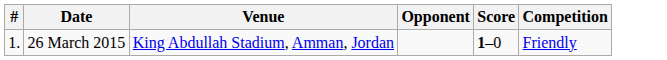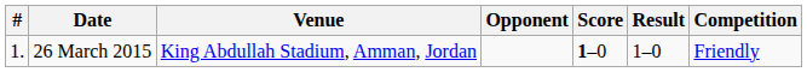 <table class="wikitable">
 <tr>
 <th>#</th>
 <th>Date</th>
 <th>Venue</th>
 <th>Opponent</th>
 <th>Score</th>
+<th>Result</th>
 <th>Competition</th>
 </tr>
 <tr>
 <td>1.</td>
 <td>26 March 2015</td>
 <td><a href='#'>King Abdullah Stadium</a>, <a href='#'>Amman</a>, <a href='#'>Jordan</a></td>
 <td></td>
 <td><strong>1</strong>–0</td>
+<td>1–0</td>
 <td><a href='#'>Friendly</a></td>
 </tr>
 </table>
